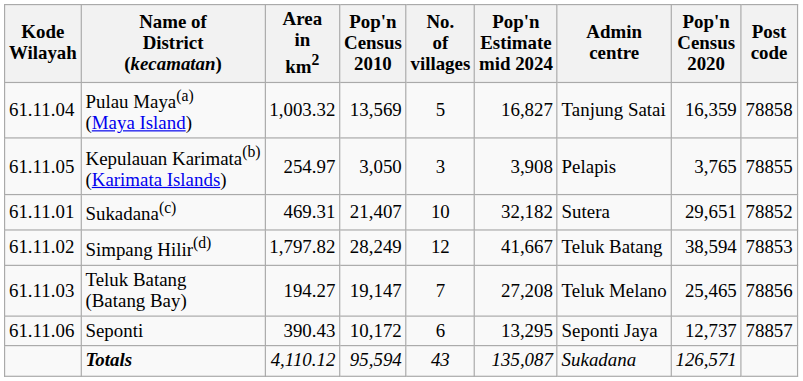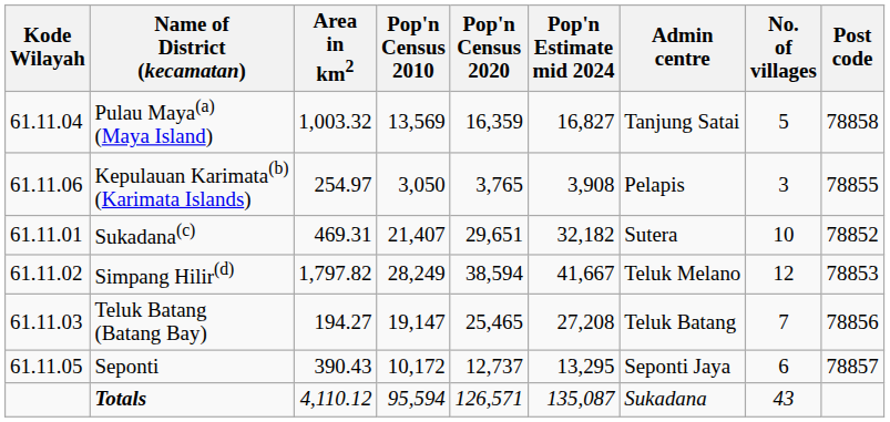 <table class="sortable wikitable">
 <tr>
 <th>Kode <br>Wilayah</th>
 <th>Name of<br>District<br>(<em>kecamatan</em>)</th>
 <th>Area <br> in<br>km<sup>2</sup></th>
 <th>Pop'n<br>Census<br>2010</th>
-<th>No.<br>of<br>villages</th>
+<th>Pop'n<br>Census<br>2020</th>
 <th>Pop'n<br>Estimate<br>mid 2024</th>
 <th>Admin<br>centre</th>
-<th>Pop'n<br>Census<br>2020</th>
+<th>No.<br>of<br>villages</th>
 <th>Post<br>code</th>
 </tr>
 <tr>
 <td>61.11.04</td>
 <td>Pulau Maya<sup>(a)</sup> <br>(<a href='#'>Maya Island</a>)</td>
 <td align="right">1,003.32</td>
 <td align="right">13,569</td>
-<td align="center">5</td>
+<td align="right">16,359</td>
 <td align="right">16,827</td>
 <td>Tanjung Satai</td>
-<td align="right">16,359</td>
+<td align="center">5</td>
 <td>78858</td>
 </tr>
 <tr>
-<td>61.11.05</td>
+<td>61.11.06</td>
 <td>Kepulauan Karimata<sup>(b)</sup><br>(<a href='#'>Karimata Islands</a>)</td>
 <td align="right">254.97</td>
 <td align="right">3,050</td>
-<td align="center">3</td>
+<td align="right">3,765</td>
 <td align="right">3,908</td>
 <td>Pelapis</td>
-<td align="right">3,765</td>
+<td align="center">3</td>
 <td>78855</td>
 </tr>
 <tr>
 <td>61.11.01</td>
 <td>Sukadana<sup>(c)</sup></td>
 <td align="right">469.31</td>
 <td align="right">21,407</td>
-<td align="center">10</td>
+<td align="right">29,651</td>
 <td align="right">32,182</td>
 <td>Sutera</td>
-<td align="right">29,651</td>
+<td align="center">10</td>
 <td>78852</td>
 </tr>
 <tr>
 <td>61.11.02</td>
 <td>Simpang Hilir<sup>(d)</sup></td>
 <td align="right">1,797.82</td>
 <td align="right">28,249</td>
+<td align="right">38,594</td>
+<td align="right">41,667</td>
+<td>Teluk Melano</td>
 <td align="center">12</td>
-<td align="right">41,667</td>
-<td>Teluk Batang</td>
-<td align="right">38,594</td>
 <td>78853</td>
 </tr>
 <tr>
 <td>61.11.03</td>
 <td>Teluk Batang <br>(Batang Bay)</td>
 <td align="right">194.27</td>
 <td align="right">19,147</td>
+<td align="right">25,465</td>
+<td align="right">27,208</td>
+<td>Teluk Batang</td>
 <td align="center">7</td>
-<td align="right">27,208</td>
-<td>Teluk Melano</td>
-<td align="right">25,465</td>
 <td>78856</td>
 </tr>
 <tr>
-<td>61.11.06</td>
+<td>61.11.05</td>
 <td>Seponti</td>
 <td align="right">390.43</td>
 <td align="right">10,172</td>
-<td align="center">6</td>
+<td align="right">12,737</td>
 <td align="right">13,295</td>
 <td>Seponti Jaya</td>
-<td align="right">12,737</td>
+<td align="center">6</td>
 <td>78857</td>
 </tr>
 <tr>
 <td></td>
 <td><strong><em>Totals</em></strong></td>
 <td align="right"><em>4,110.12</em></td>
 <td align="right"><em>95,594</em></td>
-<td align="center"><em>43</em></td>
+<td align="right"><em>126,571</em></td>
 <td align="right"><em>135,087</em></td>
 <td><em>Sukadana</em></td>
-<td align="right"><em>126,571</em></td>
+<td align="center"><em>43</em></td>
 <td></td>
 </tr>
 </table>
